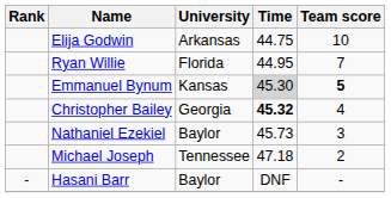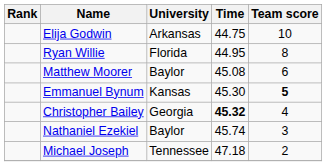 <table class="wikitable sortable" style="text-align:center">
 <tr>
 <th>Rank</th>
 <th>Name</th>
 <th>University</th>
 <th>Time</th>
 <th>Team score</th>
 </tr>
 <tr>
 <td></td>
 <td align=left><a href='#'>Elija Godwin</a></td>
 <td align="left">Arkansas</td>
 <td>44.75</td>
 <td>10</td>
 </tr>
 <tr>
 <td></td>
 <td align=left><a href='#'>Ryan Willie</a></td>
 <td align="left">Florida</td>
 <td>44.95</td>
-<td>7</td>
+<td>8</td>
+</tr>
+<tr>
+<td></td>
+<td align=left><a href='#'>Matthew Moorer</a></td>
+<td align="left">Baylor</td>
+<td>45.08</td>
+<td>6</td>
 </tr>
 <tr>
 <td></td>
 <td align=left><a href='#'>Emmanuel Bynum</a></td>
 <td align="left">Kansas</td>
-<td style="background: lightgrey;">45.30</td>
+<td>45.30</td>
 <td><strong>5</strong></td>
 </tr>
 <tr>
 <td></td>
 <td align=left><a href='#'>Christopher Bailey</a></td>
 <td align="left">Georgia</td>
 <td><strong>45.32</strong></td>
 <td>4</td>
 </tr>
 <tr>
 <td></td>
 <td align=left><a href='#'>Nathaniel Ezekiel</a></td>
 <td align="left">Baylor</td>
-<td>45.73</td>
+<td>45.74</td>
 <td>3</td>
 </tr>
 <tr>
 <td></td>
 <td align=left><a href='#'>Michael Joseph</a></td>
 <td align="left">Tennessee</td>
 <td>47.18</td>
 <td>2</td>
 </tr>
 <tr>
-<td>-</td>
-<td align="left"><a href='#'>Hasani Barr</a></td>
-<td align="left">Baylor</td>
-<td>DNF</td>
-<td>-</td>
-</tr>
-<tr>
 </tr>
 </table>
